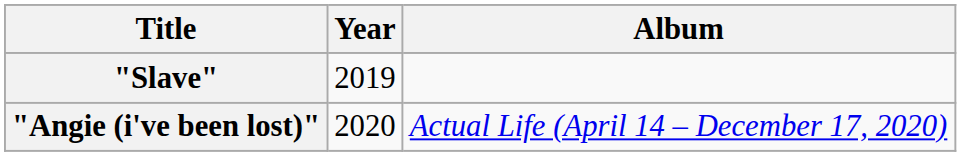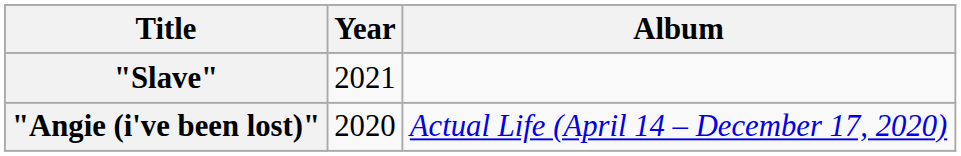 <table class="wikitable plainrowheaders" style="text-align:center;">
 <tr>
 <th>Title</th>
 <th>Year</th>
 <th>Album</th>
 </tr>
 <tr>
 <th scope=row>"Slave"<br></th>
-<td>2019</td>
+<td>2021</td>
 <td></td>
 </tr>
 <tr>
 <th scope=row>"Angie (i've been lost)"<br></th>
 <td>2020</td>
 <td><em><a href='#'>Actual Life (April 14 – December 17, 2020)</a></em></td>
 </tr>
 </table>
